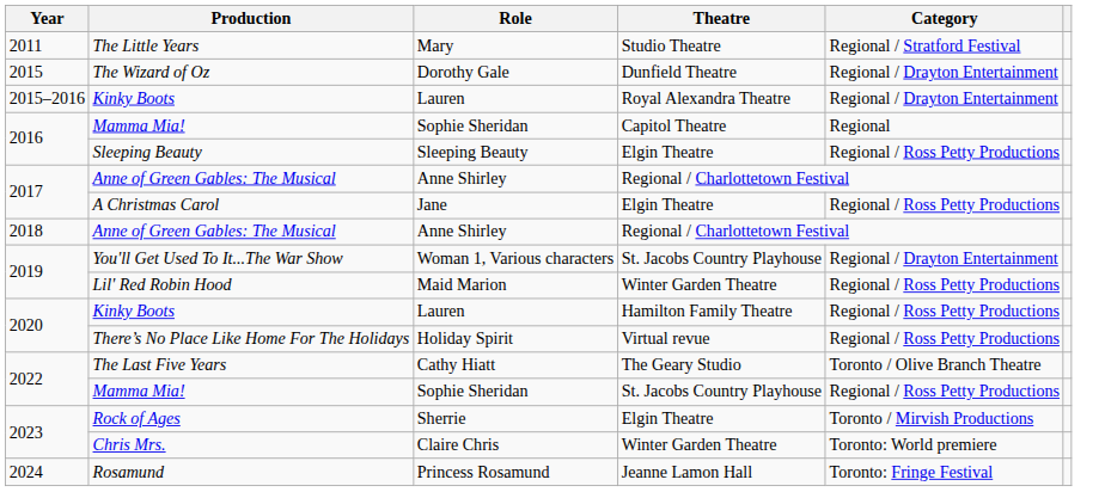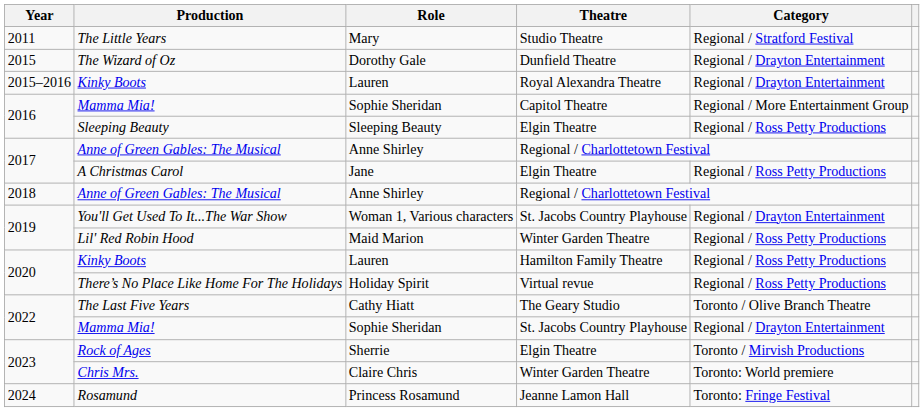 <table class="wikitable sortable">
 <tr>
 <th>Year</th>
 <th>Production</th>
 <th>Role</th>
 <th>Theatre</th>
 <th>Category</th>
 <th></th>
 </tr>
 <tr>
 <td>2011</td>
 <td><em>The Little Years</em></td>
 <td>Mary</td>
 <td>Studio Theatre</td>
 <td>Regional / <a href='#'>Stratford Festival</a></td>
 <td></td>
 </tr>
 <tr>
 <td>2015</td>
 <td><em>The Wizard of Oz</em></td>
 <td>Dorothy Gale</td>
 <td>Dunfield Theatre</td>
 <td>Regional / <a href='#'>Drayton Entertainment</a></td>
 <td></td>
 </tr>
 <tr>
 <td>2015–2016</td>
 <td><em><a href='#'>Kinky Boots</a></em></td>
 <td>Lauren</td>
 <td>Royal Alexandra Theatre</td>
 <td>Regional / <a href='#'>Drayton Entertainment</a></td>
 <td></td>
 </tr>
 <tr>
 <td rowspan="2">2016</td>
 <td><em><a href='#'>Mamma Mia!</a></em></td>
 <td>Sophie Sheridan</td>
 <td>Capitol Theatre</td>
-<td>Regional</td>
+<td>Regional / More Entertainment Group</td>
 <td></td>
 </tr>
 <tr>
 <td><em>Sleeping Beauty</em></td>
 <td>Sleeping Beauty</td>
 <td>Elgin Theatre</td>
 <td>Regional / <a href='#'>Ross Petty Productions</a></td>
 <td></td>
 </tr>
 <tr>
 <td rowspan="2">2017</td>
 <td><em><a href='#'>Anne of Green Gables: The Musical</a></em></td>
 <td>Anne Shirley</td>
 <td colspan="2">Regional / <a href='#'>Charlottetown Festival</a></td>
 <td></td>
 </tr>
 <tr>
 <td><em>A Christmas Carol</em></td>
 <td>Jane</td>
 <td>Elgin Theatre</td>
 <td>Regional / <a href='#'>Ross Petty Productions</a></td>
 <td></td>
 </tr>
 <tr>
 <td>2018</td>
 <td><em><a href='#'>Anne of Green Gables: The Musical</a></em></td>
 <td>Anne Shirley</td>
 <td colspan="2">Regional / <a href='#'>Charlottetown Festival</a></td>
 <td></td>
 </tr>
 <tr>
 <td rowspan="2">2019</td>
 <td><em>You'll Get Used To It...The War Show</em></td>
 <td>Woman 1, Various characters</td>
 <td>St. Jacobs Country Playhouse</td>
 <td>Regional / <a href='#'>Drayton Entertainment</a></td>
 <td></td>
 </tr>
 <tr>
 <td><em>Lil' Red Robin Hood</em></td>
 <td>Maid Marion</td>
 <td>Winter Garden Theatre</td>
 <td>Regional / <a href='#'>Ross Petty Productions</a></td>
 <td></td>
 </tr>
 <tr>
 <td rowspan="2">2020</td>
 <td><em><a href='#'>Kinky Boots</a></em></td>
 <td>Lauren</td>
 <td>Hamilton Family Theatre</td>
 <td>Regional / <a href='#'>Ross Petty Productions</a></td>
 <td></td>
 </tr>
 <tr>
 <td><em>There’s No Place Like Home For The Holidays</em></td>
 <td>Holiday Spirit</td>
 <td>Virtual revue</td>
 <td>Regional / <a href='#'>Ross Petty Productions</a></td>
 <td></td>
 </tr>
 <tr>
 <td rowspan="2">2022</td>
 <td><em>The Last Five Years</em></td>
 <td>Cathy Hiatt</td>
 <td>The Geary Studio</td>
 <td>Toronto / Olive Branch Theatre</td>
 <td></td>
 </tr>
 <tr>
 <td><em><a href='#'>Mamma Mia!</a></em></td>
 <td>Sophie Sheridan</td>
 <td>St. Jacobs Country Playhouse</td>
-<td>Regional / <a href='#'>Ross Petty Productions</a></td>
+<td>Regional / <a href='#'>Drayton Entertainment</a></td>
 <td></td>
 </tr>
 <tr>
 <td rowspan="2">2023</td>
 <td><em><a href='#'>Rock of Ages</a></em></td>
 <td>Sherrie</td>
 <td>Elgin Theatre</td>
 <td>Toronto / <a href='#'>Mirvish Productions</a></td>
 <td></td>
 </tr>
 <tr>
 <td><em><a href='#'>Chris Mrs.</a></em></td>
 <td>Claire Chris</td>
 <td>Winter Garden Theatre</td>
 <td>Toronto: World premiere</td>
 <td></td>
 </tr>
 <tr>
 <td>2024</td>
 <td><em>Rosamund</em></td>
 <td>Princess Rosamund</td>
 <td>Jeanne Lamon Hall</td>
 <td>Toronto: <a href='#'>Fringe Festival</a></td>
 <td></td>
 </tr>
 </table>
